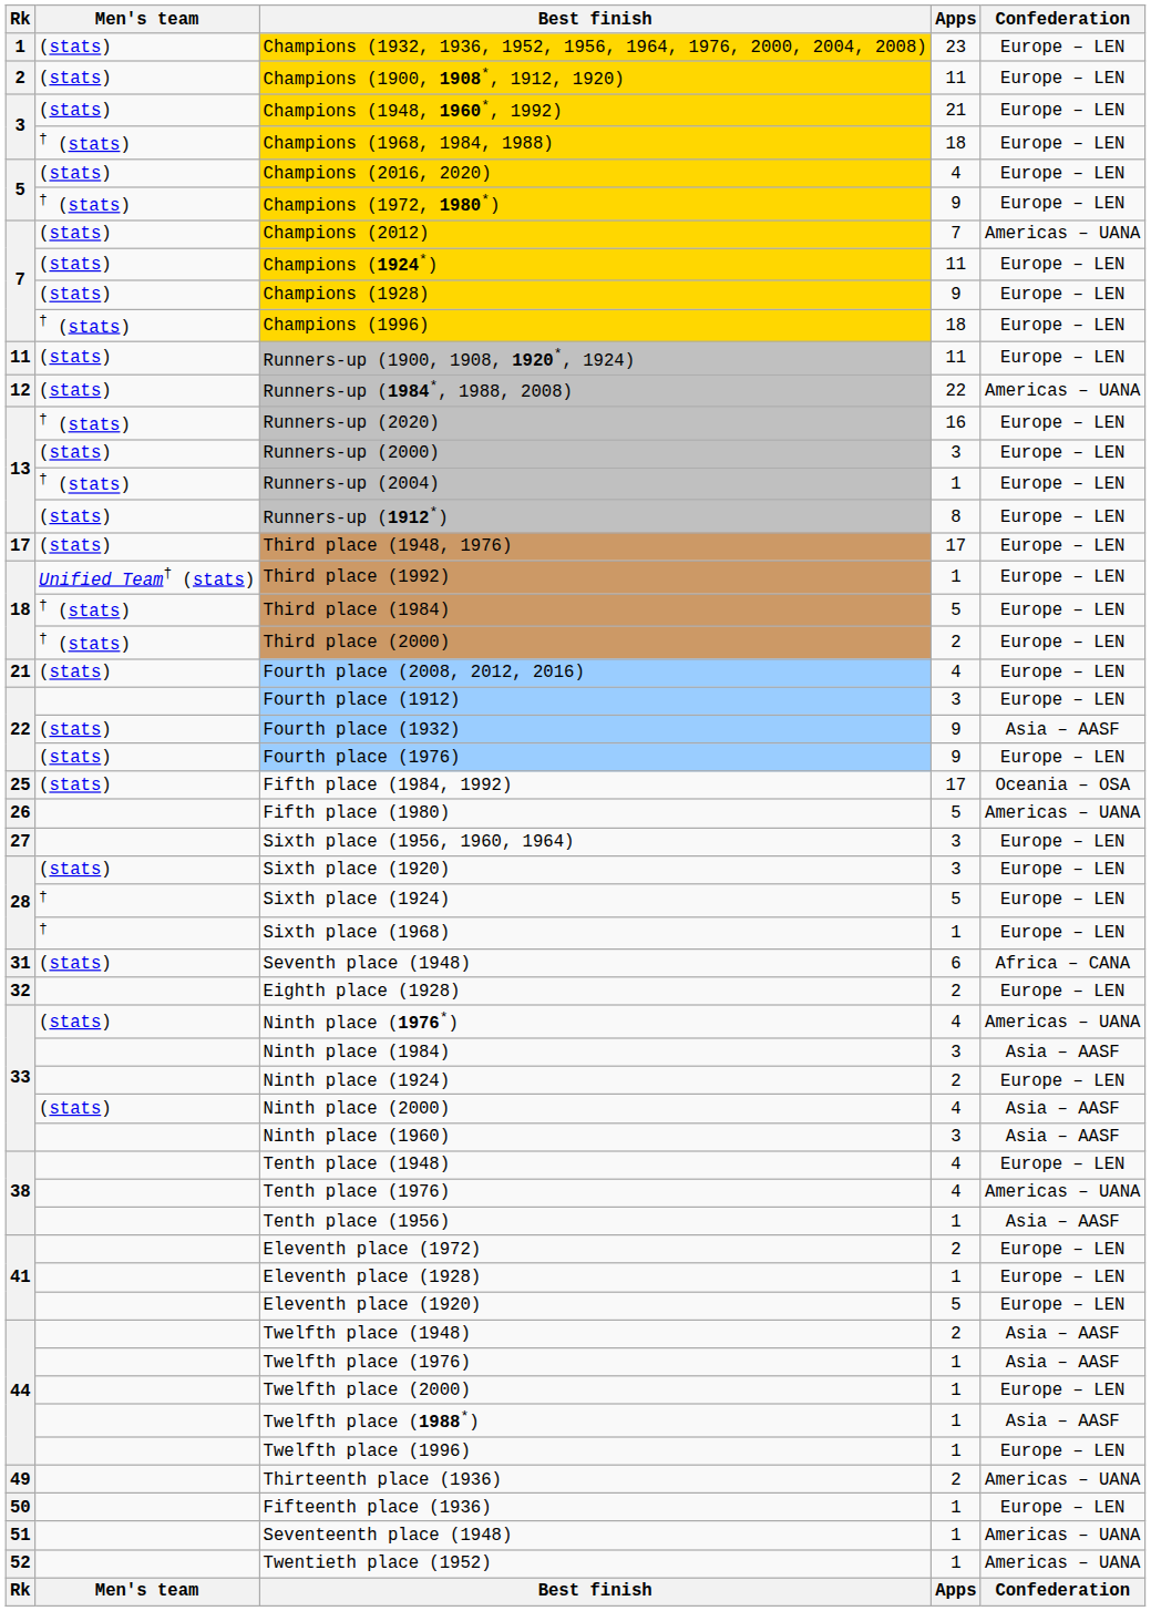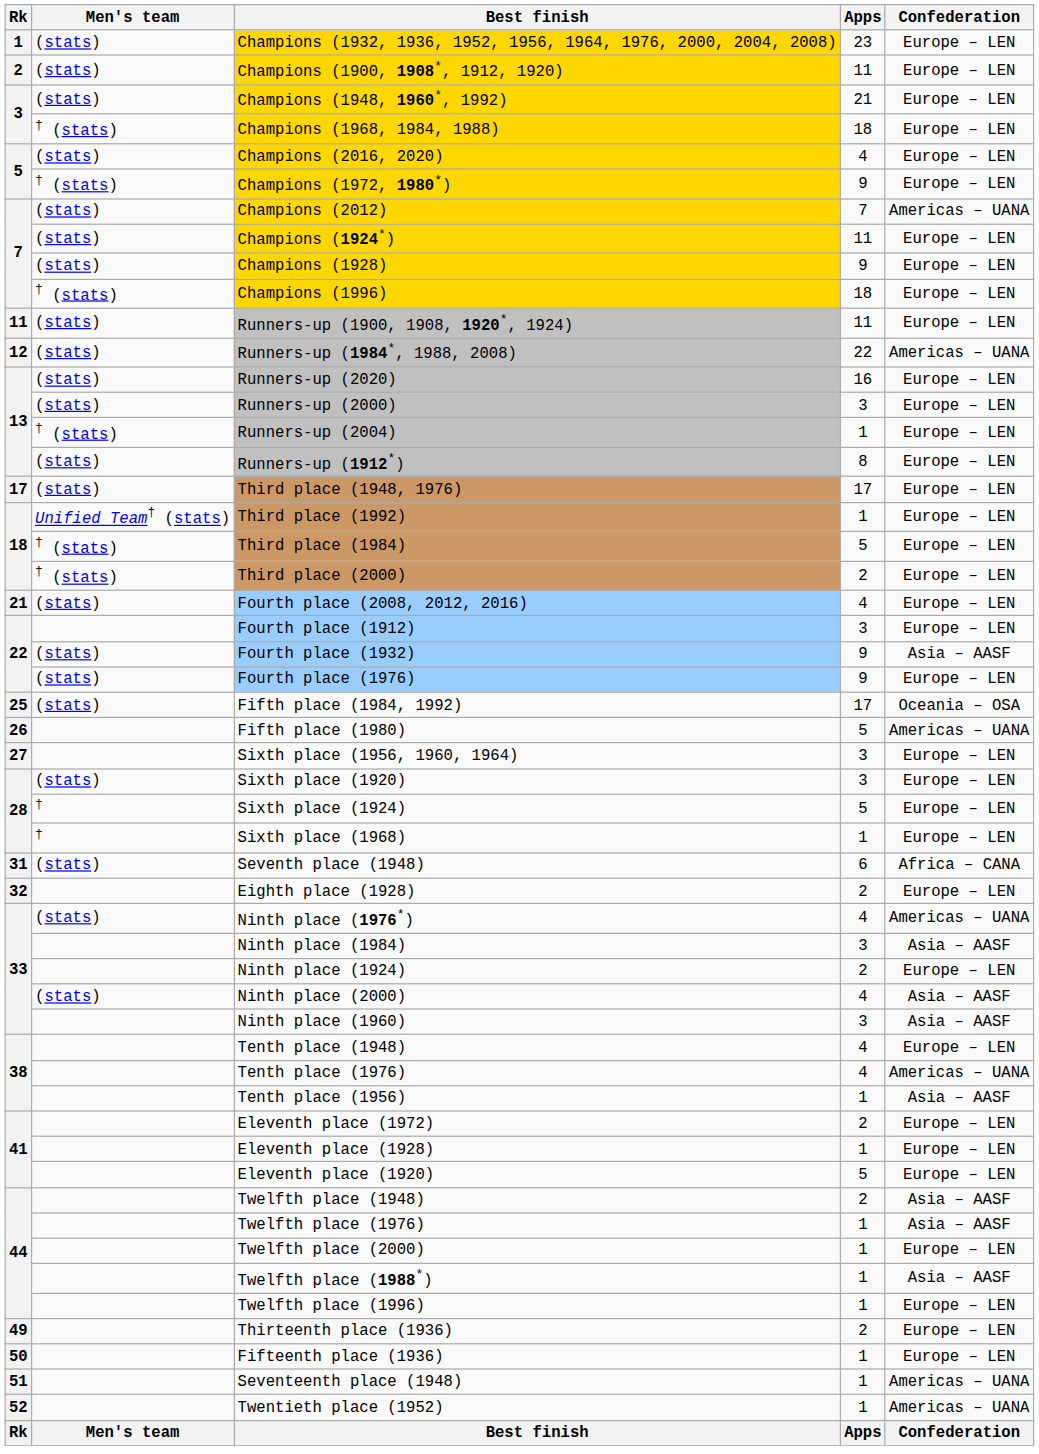 <table class="wikitable sortable sticky-header" style="text-align: center; margin-left: 1em;">
 <tr>
 <th scope="col">Rk</th>
 <th scope="col">Men's team</th>
 <th scope="col">Best finish</th>
 <th scope="col">Apps</th>
 <th scope="col">Confederation</th>
 </tr>
 <tr>
 <th scope="row">1</th>
 <td style="text-align: left;"> (<a href='#'>stats</a>)</td>
 <td style="background-color: gold; text-align: left;">Champions (1932, 1936, 1952, 1956, 1964, 1976, 2000, 2004, 2008)</td>
 <td>23</td>
 <td>Europe – LEN</td>
 </tr>
 <tr>
 <th scope="row">2</th>
 <td style="text-align: left;"> (<a href='#'>stats</a>)</td>
 <td style="background-color: gold; text-align: left;">Champions (1900, <strong>1908</strong><sup>*</sup>, 1912, 1920)</td>
 <td>11</td>
 <td>Europe – LEN</td>
 </tr>
 <tr>
 <th scope="rowgroup" rowspan="2">3</th>
 <td style="text-align: left;"> (<a href='#'>stats</a>)</td>
 <td style="background-color: gold; text-align: left;">Champions (1948, <strong>1960</strong><sup>*</sup>, 1992)</td>
 <td>21</td>
 <td>Europe – LEN</td>
 </tr>
 <tr>
 <td style="text-align: left;"><em></em><sup>†</sup> (<a href='#'>stats</a>)</td>
 <td style="background-color: gold; text-align: left;">Champions (1968, 1984, 1988)</td>
 <td>18</td>
 <td>Europe – LEN</td>
 </tr>
 <tr>
 <th scope="rowgroup" rowspan="2">5</th>
 <td style="text-align: left;"> (<a href='#'>stats</a>)</td>
 <td style="background-color: gold; text-align: left;">Champions (2016, 2020)</td>
 <td>4</td>
 <td>Europe – LEN</td>
 </tr>
 <tr>
 <td style="text-align: left;"><em></em><sup>†</sup> (<a href='#'>stats</a>)</td>
 <td style="background-color: gold; text-align: left;">Champions (1972, <strong>1980</strong><sup>*</sup>)</td>
 <td>9</td>
 <td>Europe – LEN</td>
 </tr>
 <tr>
 <th scope="rowgroup" rowspan="4">7</th>
 <td style="text-align: left;"> (<a href='#'>stats</a>)</td>
 <td style="background-color: gold; text-align: left;">Champions (2012)</td>
 <td>7</td>
 <td>Americas – UANA</td>
 </tr>
 <tr>
 <td style="text-align: left;"> (<a href='#'>stats</a>)</td>
 <td style="background-color: gold; text-align: left;">Champions (<strong>1924</strong><sup>*</sup>)</td>
 <td>11</td>
 <td>Europe – LEN</td>
 </tr>
 <tr>
 <td style="text-align: left;"> (<a href='#'>stats</a>)</td>
 <td style="background-color: gold; text-align: left;">Champions (1928)</td>
 <td>9</td>
 <td>Europe – LEN</td>
 </tr>
 <tr>
 <td style="text-align: left;" data-sort-value="Yugoslavia, FR"><em></em><sup>†</sup> (<a href='#'>stats</a>)</td>
 <td style="background-color: gold; text-align: left;">Champions (1996)</td>
 <td>18</td>
 <td>Europe – LEN</td>
 </tr>
 <tr>
 <th scope="row">11</th>
 <td style="text-align: left;"> (<a href='#'>stats</a>)</td>
 <td style="background-color: silver; text-align: left;">Runners-up (1900, 1908, <strong>1920</strong><sup>*</sup>, 1924)</td>
 <td>11</td>
 <td>Europe – LEN</td>
 </tr>
 <tr>
 <th scope="row">12</th>
 <td style="text-align: left;"> (<a href='#'>stats</a>)</td>
 <td style="background-color: silver; text-align: left;">Runners-up (<strong>1984</strong><sup>*</sup>, 1988, 2008)</td>
 <td>22</td>
 <td>Americas – UANA</td>
 </tr>
 <tr>
 <th scope="rowgroup" rowspan="4">13</th>
-<td style="text-align: left;"><em></em><sup>†</sup> (<a href='#'>stats</a>)</td>
+<td style="text-align: left;"> (<a href='#'>stats</a>)</td>
 <td style="background-color: silver; text-align: left;">Runners-up (2020)</td>
 <td>16</td>
 <td>Europe – LEN</td>
 </tr>
 <tr>
 <td style="text-align: left;"> (<a href='#'>stats</a>)</td>
 <td style="background-color: silver; text-align: left;">Runners-up (2000)</td>
 <td>3</td>
 <td>Europe – LEN</td>
 </tr>
 <tr>
 <td style="text-align: left;"><em></em><sup>†</sup> (<a href='#'>stats</a>)</td>
 <td style="background-color: silver; text-align: left;">Runners-up (2004)</td>
 <td>1</td>
 <td>Europe – LEN</td>
 </tr>
 <tr>
 <td style="text-align: left;"> (<a href='#'>stats</a>)</td>
 <td style="background-color: silver; text-align: left;">Runners-up (<strong>1912</strong><sup>*</sup>)</td>
 <td>8</td>
 <td>Europe – LEN</td>
 </tr>
 <tr>
 <th scope="row">17</th>
 <td style="text-align: left;"> (<a href='#'>stats</a>)</td>
 <td style="background-color: #cc9966; text-align: left;">Third place (1948, 1976)</td>
 <td>17</td>
 <td>Europe – LEN</td>
 </tr>
 <tr>
 <th scope="rowgroup" rowspan="3">18</th>
 <td style="text-align: left;" data-sort-value="Unified Team"><em> <a href='#'>Unified Team</a></em><sup>†</sup> (<a href='#'>stats</a>)</td>
 <td style="background-color: #cc9966; text-align: left;">Third place (1992)</td>
 <td>1</td>
 <td>Europe – LEN</td>
 </tr>
 <tr>
 <td style="text-align: left;"><em></em><sup>†</sup> (<a href='#'>stats</a>)</td>
 <td style="background-color: #cc9966; text-align: left;">Third place (1984)</td>
 <td>5</td>
 <td>Europe – LEN</td>
 </tr>
 <tr>
 <td style="text-align: left;" data-sort-value="Yugoslavia, FR"><em></em><sup>†</sup> (<a href='#'>stats</a>)</td>
 <td style="background-color: #cc9966; text-align: left;">Third place (2000)</td>
 <td>2</td>
 <td>Europe – LEN</td>
 </tr>
 <tr>
 <th scope="row">21</th>
 <td style="text-align: left;"> (<a href='#'>stats</a>)</td>
 <td style="background-color: #9acdff; text-align: left;">Fourth place (2008, 2012, 2016)</td>
 <td>4</td>
 <td>Europe – LEN</td>
 </tr>
 <tr>
 <th scope="rowgroup" rowspan="3">22</th>
 <td style="text-align: left;"></td>
 <td style="background-color: #9acdff; text-align: left;">Fourth place (1912)</td>
 <td>3</td>
 <td>Europe – LEN</td>
 </tr>
 <tr>
 <td style="text-align: left;"> (<a href='#'>stats</a>)</td>
 <td style="background-color: #9acdff; text-align: left;">Fourth place (1932)</td>
 <td>9</td>
 <td>Asia – AASF</td>
 </tr>
 <tr>
 <td style="text-align: left;"> (<a href='#'>stats</a>)</td>
 <td style="background-color: #9acdff; text-align: left;">Fourth place (1976)</td>
 <td>9</td>
 <td>Europe – LEN</td>
 </tr>
 <tr>
 <th scope="row">25</th>
 <td style="text-align: left;"> (<a href='#'>stats</a>)</td>
 <td style="text-align: left;">Fifth place (1984, 1992)</td>
 <td>17</td>
 <td>Oceania – OSA</td>
 </tr>
 <tr>
 <th scope="row">26</th>
 <td style="text-align: left;"></td>
 <td style="text-align: left;">Fifth place (1980)</td>
 <td>5</td>
 <td>Americas – UANA</td>
 </tr>
 <tr>
 <th scope="row">27</th>
 <td style="text-align: left;" data-sort-value="United Team of Germany"></td>
 <td style="text-align: left;">Sixth place (1956, 1960, 1964)</td>
 <td>3</td>
 <td>Europe – LEN</td>
 </tr>
 <tr>
 <th scope="rowgroup" rowspan="3">28</th>
 <td style="text-align: left;"> (<a href='#'>stats</a>)</td>
 <td style="text-align: left;">Sixth place (1920)</td>
 <td>3</td>
 <td>Europe – LEN</td>
 </tr>
 <tr>
 <td style="text-align: left;"><em></em><sup>†</sup></td>
 <td style="text-align: left;">Sixth place (1924)</td>
 <td>5</td>
 <td>Europe – LEN</td>
 </tr>
 <tr>
 <td style="text-align: left;"><em></em><sup>†</sup></td>
 <td style="text-align: left;">Sixth place (1968)</td>
 <td>1</td>
 <td>Europe – LEN</td>
 </tr>
 <tr>
 <th scope="row">31</th>
 <td style="text-align: left;"> (<a href='#'>stats</a>)</td>
 <td style="text-align: left;">Seventh place (1948)</td>
 <td>6</td>
 <td>Africa – CANA</td>
 </tr>
 <tr>
 <th scope="row">32</th>
 <td style="text-align: left;"></td>
 <td style="text-align: left;">Eighth place (1928)</td>
 <td>2</td>
 <td>Europe – LEN</td>
 </tr>
 <tr>
 <th scope="rowgroup" rowspan="5">33</th>
 <td style="text-align: left;"> (<a href='#'>stats</a>)</td>
 <td style="text-align: left;">Ninth place (<strong>1976</strong><sup>*</sup>)</td>
 <td>4</td>
 <td>Americas – UANA</td>
 </tr>
 <tr>
 <td style="text-align: left;"></td>
 <td style="text-align: left;">Ninth place (1984)</td>
 <td>3</td>
 <td>Asia – AASF</td>
 </tr>
 <tr>
 <td style="text-align: left;"></td>
 <td style="text-align: left;">Ninth place (1924)</td>
 <td>2</td>
 <td>Europe – LEN</td>
 </tr>
 <tr>
 <td style="text-align: left;"> (<a href='#'>stats</a>)</td>
 <td style="text-align: left;">Ninth place (2000)</td>
 <td>4</td>
 <td>Asia – AASF</td>
 </tr>
 <tr>
 <td style="text-align: left;"></td>
 <td style="text-align: left;">Ninth place (1960)</td>
 <td>3</td>
 <td>Asia – AASF</td>
 </tr>
 <tr>
 <th scope="rowgroup" rowspan="3">38</th>
 <td style="text-align: left;"></td>
 <td style="text-align: left;">Tenth place (1948)</td>
 <td>4</td>
 <td>Europe – LEN</td>
 </tr>
 <tr>
 <td style="text-align: left;"></td>
 <td style="text-align: left;">Tenth place (1976)</td>
 <td>4</td>
 <td>Americas – UANA</td>
 </tr>
 <tr>
 <td style="text-align: left;"></td>
 <td style="text-align: left;">Tenth place (1956)</td>
 <td>1</td>
 <td>Asia – AASF</td>
 </tr>
 <tr>
 <th scope="rowgroup" rowspan="3">41</th>
 <td style="text-align: left;"></td>
 <td style="text-align: left;">Eleventh place (1972)</td>
 <td>2</td>
 <td>Europe – LEN</td>
 </tr>
 <tr>
 <td style="text-align: left;"></td>
 <td style="text-align: left;">Eleventh place (1928)</td>
 <td>1</td>
 <td>Europe – LEN</td>
 </tr>
 <tr>
 <td style="text-align: left;"></td>
 <td style="text-align: left;">Eleventh place (1920)</td>
 <td>5</td>
 <td>Europe – LEN</td>
 </tr>
 <tr>
 <th scope="rowgroup" rowspan="5">44</th>
 <td style="text-align: left;"></td>
 <td style="text-align: left;">Twelfth place (1948)</td>
 <td>2</td>
 <td>Asia – AASF</td>
 </tr>
 <tr>
 <td style="text-align: left;"></td>
 <td style="text-align: left;">Twelfth place (1976)</td>
 <td>1</td>
 <td>Asia – AASF</td>
 </tr>
 <tr>
 <td style="text-align: left;"></td>
 <td style="text-align: left;">Twelfth place (2000)</td>
 <td>1</td>
 <td>Europe – LEN</td>
 </tr>
 <tr>
 <td style="text-align: left;"></td>
 <td style="text-align: left;">Twelfth place (<strong>1988</strong><sup>*</sup>)</td>
 <td>1</td>
 <td>Asia – AASF</td>
 </tr>
 <tr>
 <td style="text-align: left;"></td>
 <td style="text-align: left;">Twelfth place (1996)</td>
 <td>1</td>
 <td>Europe – LEN</td>
 </tr>
 <tr>
 <th scope="row">49</th>
 <td style="text-align: left;"></td>
 <td style="text-align: left;">Thirteenth place (1936)</td>
 <td>2</td>
-<td>Americas – UANA</td>
+<td>Europe – LEN</td>
 </tr>
 <tr>
 <th scope="row">50</th>
 <td style="text-align: left;"></td>
 <td style="text-align: left;">Fifteenth place (1936)</td>
 <td>1</td>
 <td>Europe – LEN</td>
 </tr>
 <tr>
 <th scope="row">51</th>
 <td style="text-align: left;"></td>
 <td style="text-align: left;">Seventeenth place (1948)</td>
 <td>1</td>
 <td>Americas – UANA</td>
 </tr>
 <tr>
 <th scope="row">52</th>
 <td style="text-align: left;"></td>
 <td style="text-align: left;">Twentieth place (1952)</td>
 <td>1</td>
 <td>Americas – UANA</td>
 </tr>
 <tr class="sortbottom">
 <th>Rk</th>
 <th>Men's team</th>
 <th class="unsortable">Best finish</th>
 <th>Apps</th>
 <th>Confederation</th>
 </tr>
 </table>
